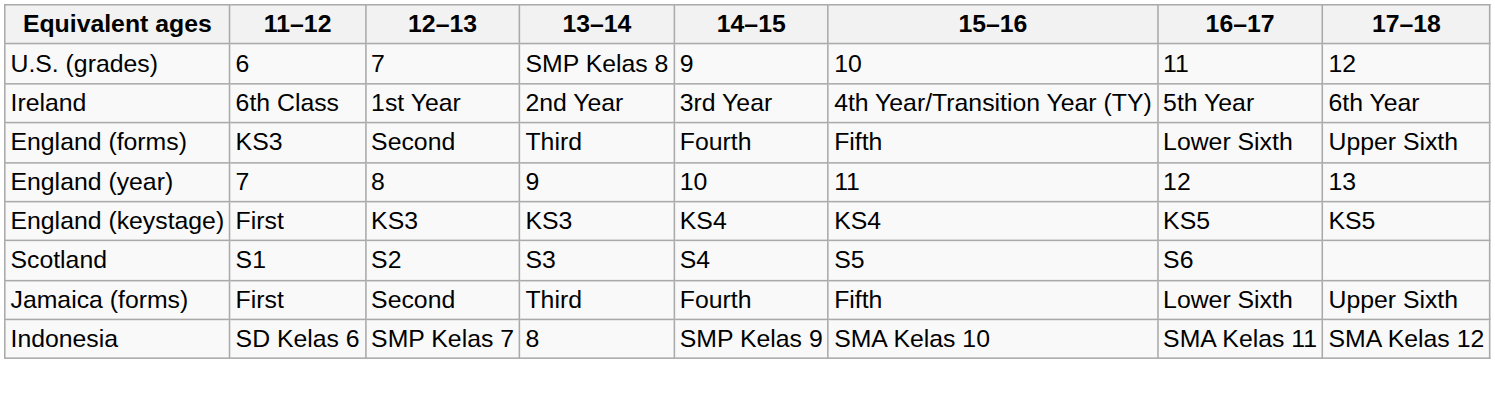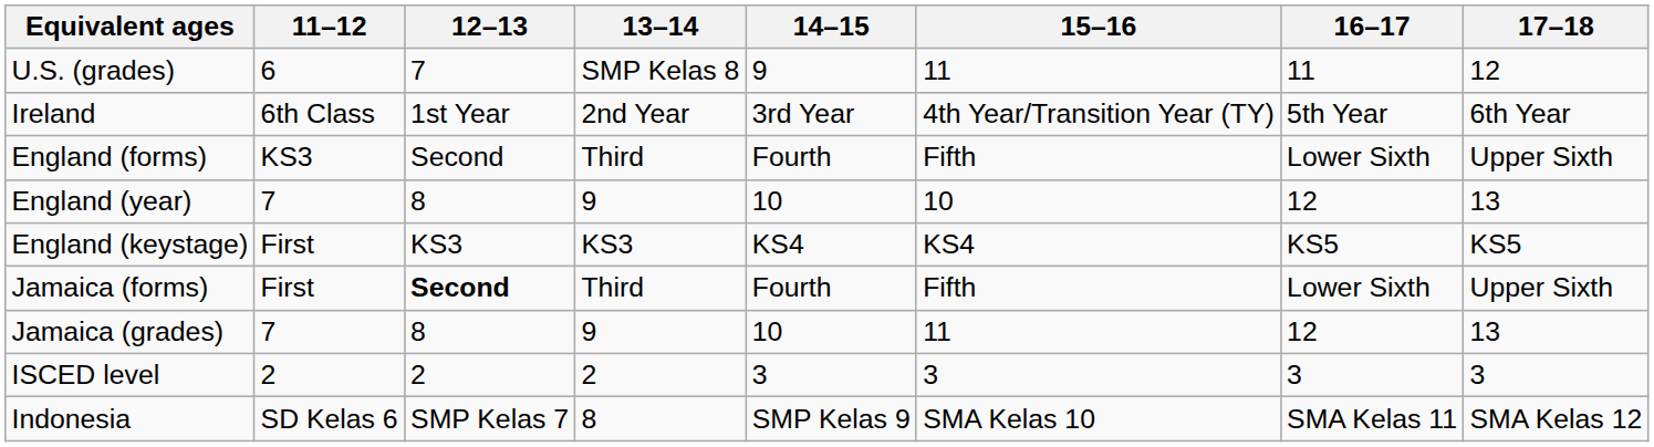 <table class="wikitable">
 <tr>
 <th>Equivalent ages</th>
 <th>11–12</th>
 <th>12–13</th>
 <th>13–14</th>
 <th>14–15</th>
 <th>15–16</th>
 <th>16–17</th>
 <th>17–18</th>
 </tr>
 <tr>
 <td>U.S. (grades)</td>
 <td>6</td>
 <td>7</td>
 <td>SMP Kelas 8</td>
 <td>9</td>
-<td>10</td>
+<td>11</td>
 <td>11</td>
 <td>12</td>
 </tr>
 <tr>
 <td>Ireland</td>
 <td>6th Class</td>
 <td>1st Year</td>
 <td>2nd Year</td>
 <td>3rd Year</td>
 <td>4th Year/Transition Year (TY)</td>
 <td>5th Year</td>
 <td>6th Year</td>
 </tr>
 <tr>
 <td>England (forms)</td>
 <td>KS3</td>
 <td>Second</td>
 <td>Third</td>
 <td>Fourth</td>
 <td>Fifth</td>
 <td>Lower Sixth</td>
 <td>Upper Sixth</td>
 </tr>
 <tr>
 <td>England (year)</td>
 <td>7</td>
 <td>8</td>
 <td>9</td>
 <td>10</td>
-<td>11</td>
+<td>10</td>
 <td>12</td>
 <td>13</td>
 </tr>
 <tr>
 <td>England (keystage)</td>
 <td>First</td>
 <td>KS3</td>
 <td>KS3</td>
 <td>KS4</td>
 <td>KS4</td>
 <td>KS5</td>
 <td>KS5</td>
 </tr>
 <tr>
-<td>Scotland</td>
-<td>S1</td>
-<td>S2</td>
-<td>S3</td>
-<td>S4</td>
-<td>S5</td>
-<td>S6</td>
-<td></td>
-</tr>
-<tr>
 <td>Jamaica (forms)</td>
 <td>First</td>
-<td>Second</td>
+<td><strong>Second</strong></td>
 <td>Third</td>
 <td>Fourth</td>
 <td>Fifth</td>
 <td>Lower Sixth</td>
 <td>Upper Sixth</td>
+</tr>
+<tr>
+<td>Jamaica (grades)</td>
+<td>7</td>
+<td>8</td>
+<td>9</td>
+<td>10</td>
+<td>11</td>
+<td>12</td>
+<td>13</td>
+</tr>
+<tr>
+<td>ISCED level</td>
+<td>2</td>
+<td>2</td>
+<td>2</td>
+<td>3</td>
+<td>3</td>
+<td>3</td>
+<td>3</td>
 </tr>
 <tr>
 <td>Indonesia</td>
 <td>SD Kelas 6</td>
 <td>SMP Kelas 7</td>
 <td>8</td>
 <td>SMP Kelas 9</td>
 <td>SMA Kelas 10</td>
 <td>SMA Kelas 11</td>
 <td>SMA Kelas 12</td>
 </tr>
 </table>
